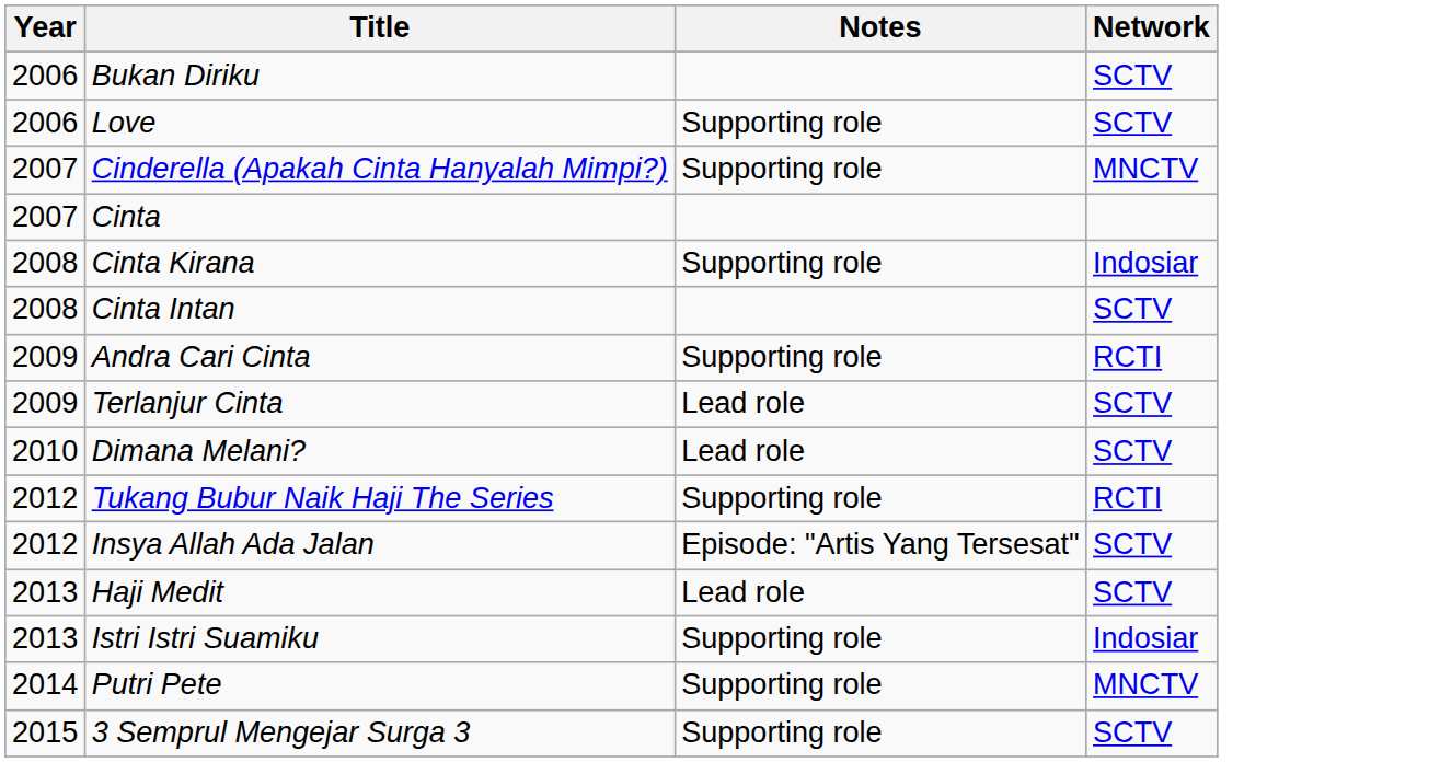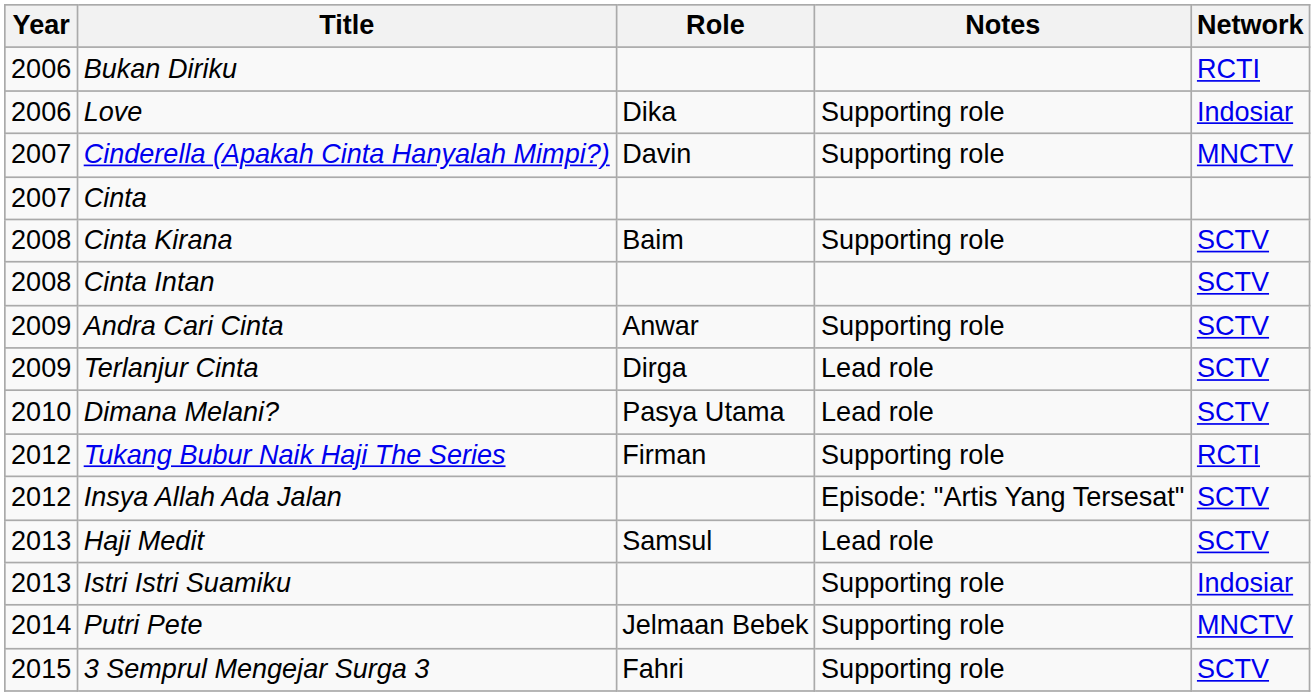 <table class="wikitable">
 <tr>
 <th>Year</th>
 <th>Title</th>
+<th>Role</th>
 <th>Notes</th>
 <th>Network</th>
 </tr>
 <tr>
 <td>2006</td>
 <td><em>Bukan Diriku</em></td>
 <td></td>
-<td><a href='#'>SCTV</a></td>
+<td></td>
+<td><a href='#'>RCTI</a></td>
 </tr>
 <tr>
 <td>2006</td>
 <td><em>Love</em></td>
+<td>Dika</td>
 <td>Supporting role</td>
-<td><a href='#'>SCTV</a></td>
+<td><a href='#'>Indosiar</a></td>
 </tr>
 <tr>
 <td>2007</td>
 <td><em><a href='#'>Cinderella (Apakah Cinta Hanyalah Mimpi?)</a></em></td>
+<td>Davin</td>
 <td>Supporting role</td>
 <td><a href='#'>MNCTV</a></td>
 </tr>
 <tr>
 <td>2007</td>
 <td><em>Cinta</em></td>
 <td></td>
 <td></td>
+<td></td>
 </tr>
 <tr>
 <td>2008</td>
 <td><em>Cinta Kirana</em></td>
+<td>Baim</td>
 <td>Supporting role</td>
-<td><a href='#'>Indosiar</a></td>
+<td><a href='#'>SCTV</a></td>
 </tr>
 <tr>
 <td>2008</td>
 <td><em>Cinta Intan</em></td>
+<td></td>
 <td></td>
 <td><a href='#'>SCTV</a></td>
 </tr>
 <tr>
 <td>2009</td>
 <td><em>Andra Cari Cinta</em></td>
+<td>Anwar</td>
 <td>Supporting role</td>
-<td><a href='#'>RCTI</a></td>
+<td><a href='#'>SCTV</a></td>
 </tr>
 <tr>
 <td>2009</td>
 <td><em>Terlanjur Cinta</em></td>
+<td>Dirga</td>
 <td>Lead role</td>
 <td><a href='#'>SCTV</a></td>
 </tr>
 <tr>
 <td>2010</td>
 <td><em>Dimana Melani?</em></td>
+<td>Pasya Utama</td>
 <td>Lead role</td>
 <td><a href='#'>SCTV</a></td>
 </tr>
 <tr>
 <td>2012</td>
 <td><em><a href='#'>Tukang Bubur Naik Haji The Series</a></em></td>
+<td>Firman</td>
 <td>Supporting role</td>
 <td><a href='#'>RCTI</a></td>
 </tr>
 <tr>
 <td>2012</td>
 <td><em>Insya Allah Ada Jalan</em></td>
+<td></td>
 <td>Episode: "Artis Yang Tersesat"</td>
 <td><a href='#'>SCTV</a></td>
 </tr>
 <tr>
 <td>2013</td>
 <td><em>Haji Medit</em></td>
+<td>Samsul</td>
 <td>Lead role</td>
 <td><a href='#'>SCTV</a></td>
 </tr>
 <tr>
 <td>2013</td>
 <td><em>Istri Istri Suamiku</em></td>
+<td></td>
 <td>Supporting role</td>
 <td><a href='#'>Indosiar</a></td>
 </tr>
 <tr>
 <td>2014</td>
 <td><em>Putri Pete</em></td>
+<td>Jelmaan Bebek</td>
 <td>Supporting role</td>
 <td><a href='#'>MNCTV</a></td>
 </tr>
 <tr>
 <td>2015</td>
 <td><em>3 Semprul Mengejar Surga 3</em></td>
+<td>Fahri</td>
 <td>Supporting role</td>
 <td><a href='#'>SCTV</a></td>
 </tr>
 </table>
